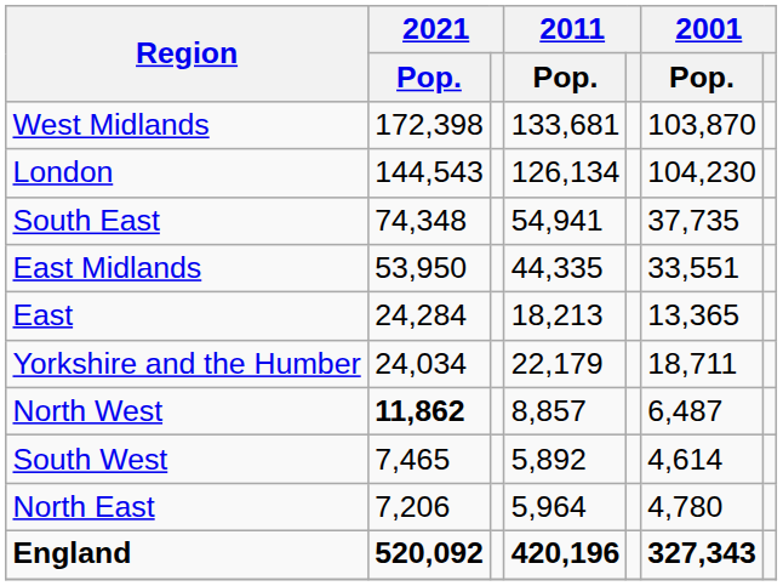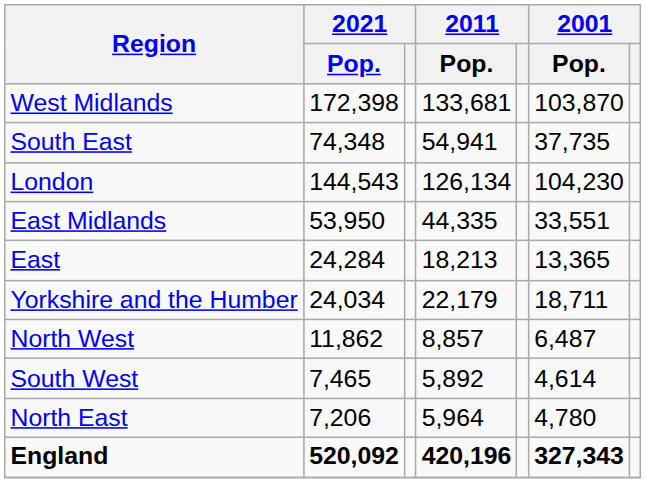 <table class="wikitable collapsible sortable">
 <tr>
 <th rowspan="2"><a href='#'>Region</a></th>
 <th colspan="2"><a href='#'>2021</a></th>
 <th colspan="2"><a href='#'>2011</a></th>
 <th colspan="2"><a href='#'>2001</a></th>
 </tr>
 <tr>
 <th><a href='#'>Pop.</a></th>
 <th></th>
 <th>Pop.</th>
 <th></th>
 <th>Pop.</th>
 <th></th>
 </tr>
 <tr>
 <td><a href='#'>West Midlands</a></td>
 <td>172,398</td>
 <td></td>
 <td>133,681</td>
 <td></td>
 <td>103,870</td>
 <td></td>
 </tr>
 <tr>
+<td><a href='#'>South East</a></td>
+<td>74,348</td>
+<td></td>
+<td>54,941</td>
+<td></td>
+<td>37,735</td>
+<td></td>
+</tr>
+<tr>
 <td><a href='#'>London</a></td>
 <td>144,543</td>
 <td></td>
 <td>126,134</td>
 <td></td>
 <td>104,230</td>
-<td></td>
-</tr>
-<tr>
-<td><a href='#'>South East</a></td>
-<td>74,348</td>
-<td></td>
-<td>54,941</td>
-<td></td>
-<td>37,735</td>
 <td></td>
 </tr>
 <tr>
 <td><a href='#'>East Midlands</a></td>
 <td>53,950</td>
 <td></td>
 <td>44,335</td>
 <td></td>
 <td>33,551</td>
 <td></td>
 </tr>
 <tr>
 <td><a href='#'>East</a></td>
 <td>24,284</td>
 <td></td>
 <td>18,213</td>
 <td></td>
 <td>13,365</td>
 <td></td>
 </tr>
 <tr>
 <td><a href='#'>Yorkshire and the Humber</a></td>
 <td>24,034</td>
 <td></td>
 <td>22,179</td>
 <td></td>
 <td>18,711</td>
 <td></td>
 </tr>
 <tr>
 <td><a href='#'>North West</a></td>
-<td><strong>11,862</strong></td>
+<td>11,862</td>
 <td></td>
 <td>8,857</td>
 <td></td>
 <td>6,487</td>
 <td></td>
 </tr>
 <tr>
 <td><a href='#'>South West</a></td>
 <td>7,465</td>
 <td></td>
 <td>5,892</td>
 <td></td>
 <td>4,614</td>
 <td></td>
 </tr>
 <tr>
 <td><a href='#'>North East</a></td>
 <td>7,206</td>
 <td></td>
 <td>5,964</td>
 <td></td>
 <td>4,780</td>
 <td></td>
 </tr>
 <tr>
 <td> <strong>England</strong></td>
 <td><strong>520,092</strong></td>
 <td><strong></strong></td>
 <td><strong>420,196</strong></td>
 <td><strong></strong></td>
 <td><strong>327,343</strong></td>
 <td><strong></strong></td>
 </tr>
 <tr>
 </tr>
 </table>
